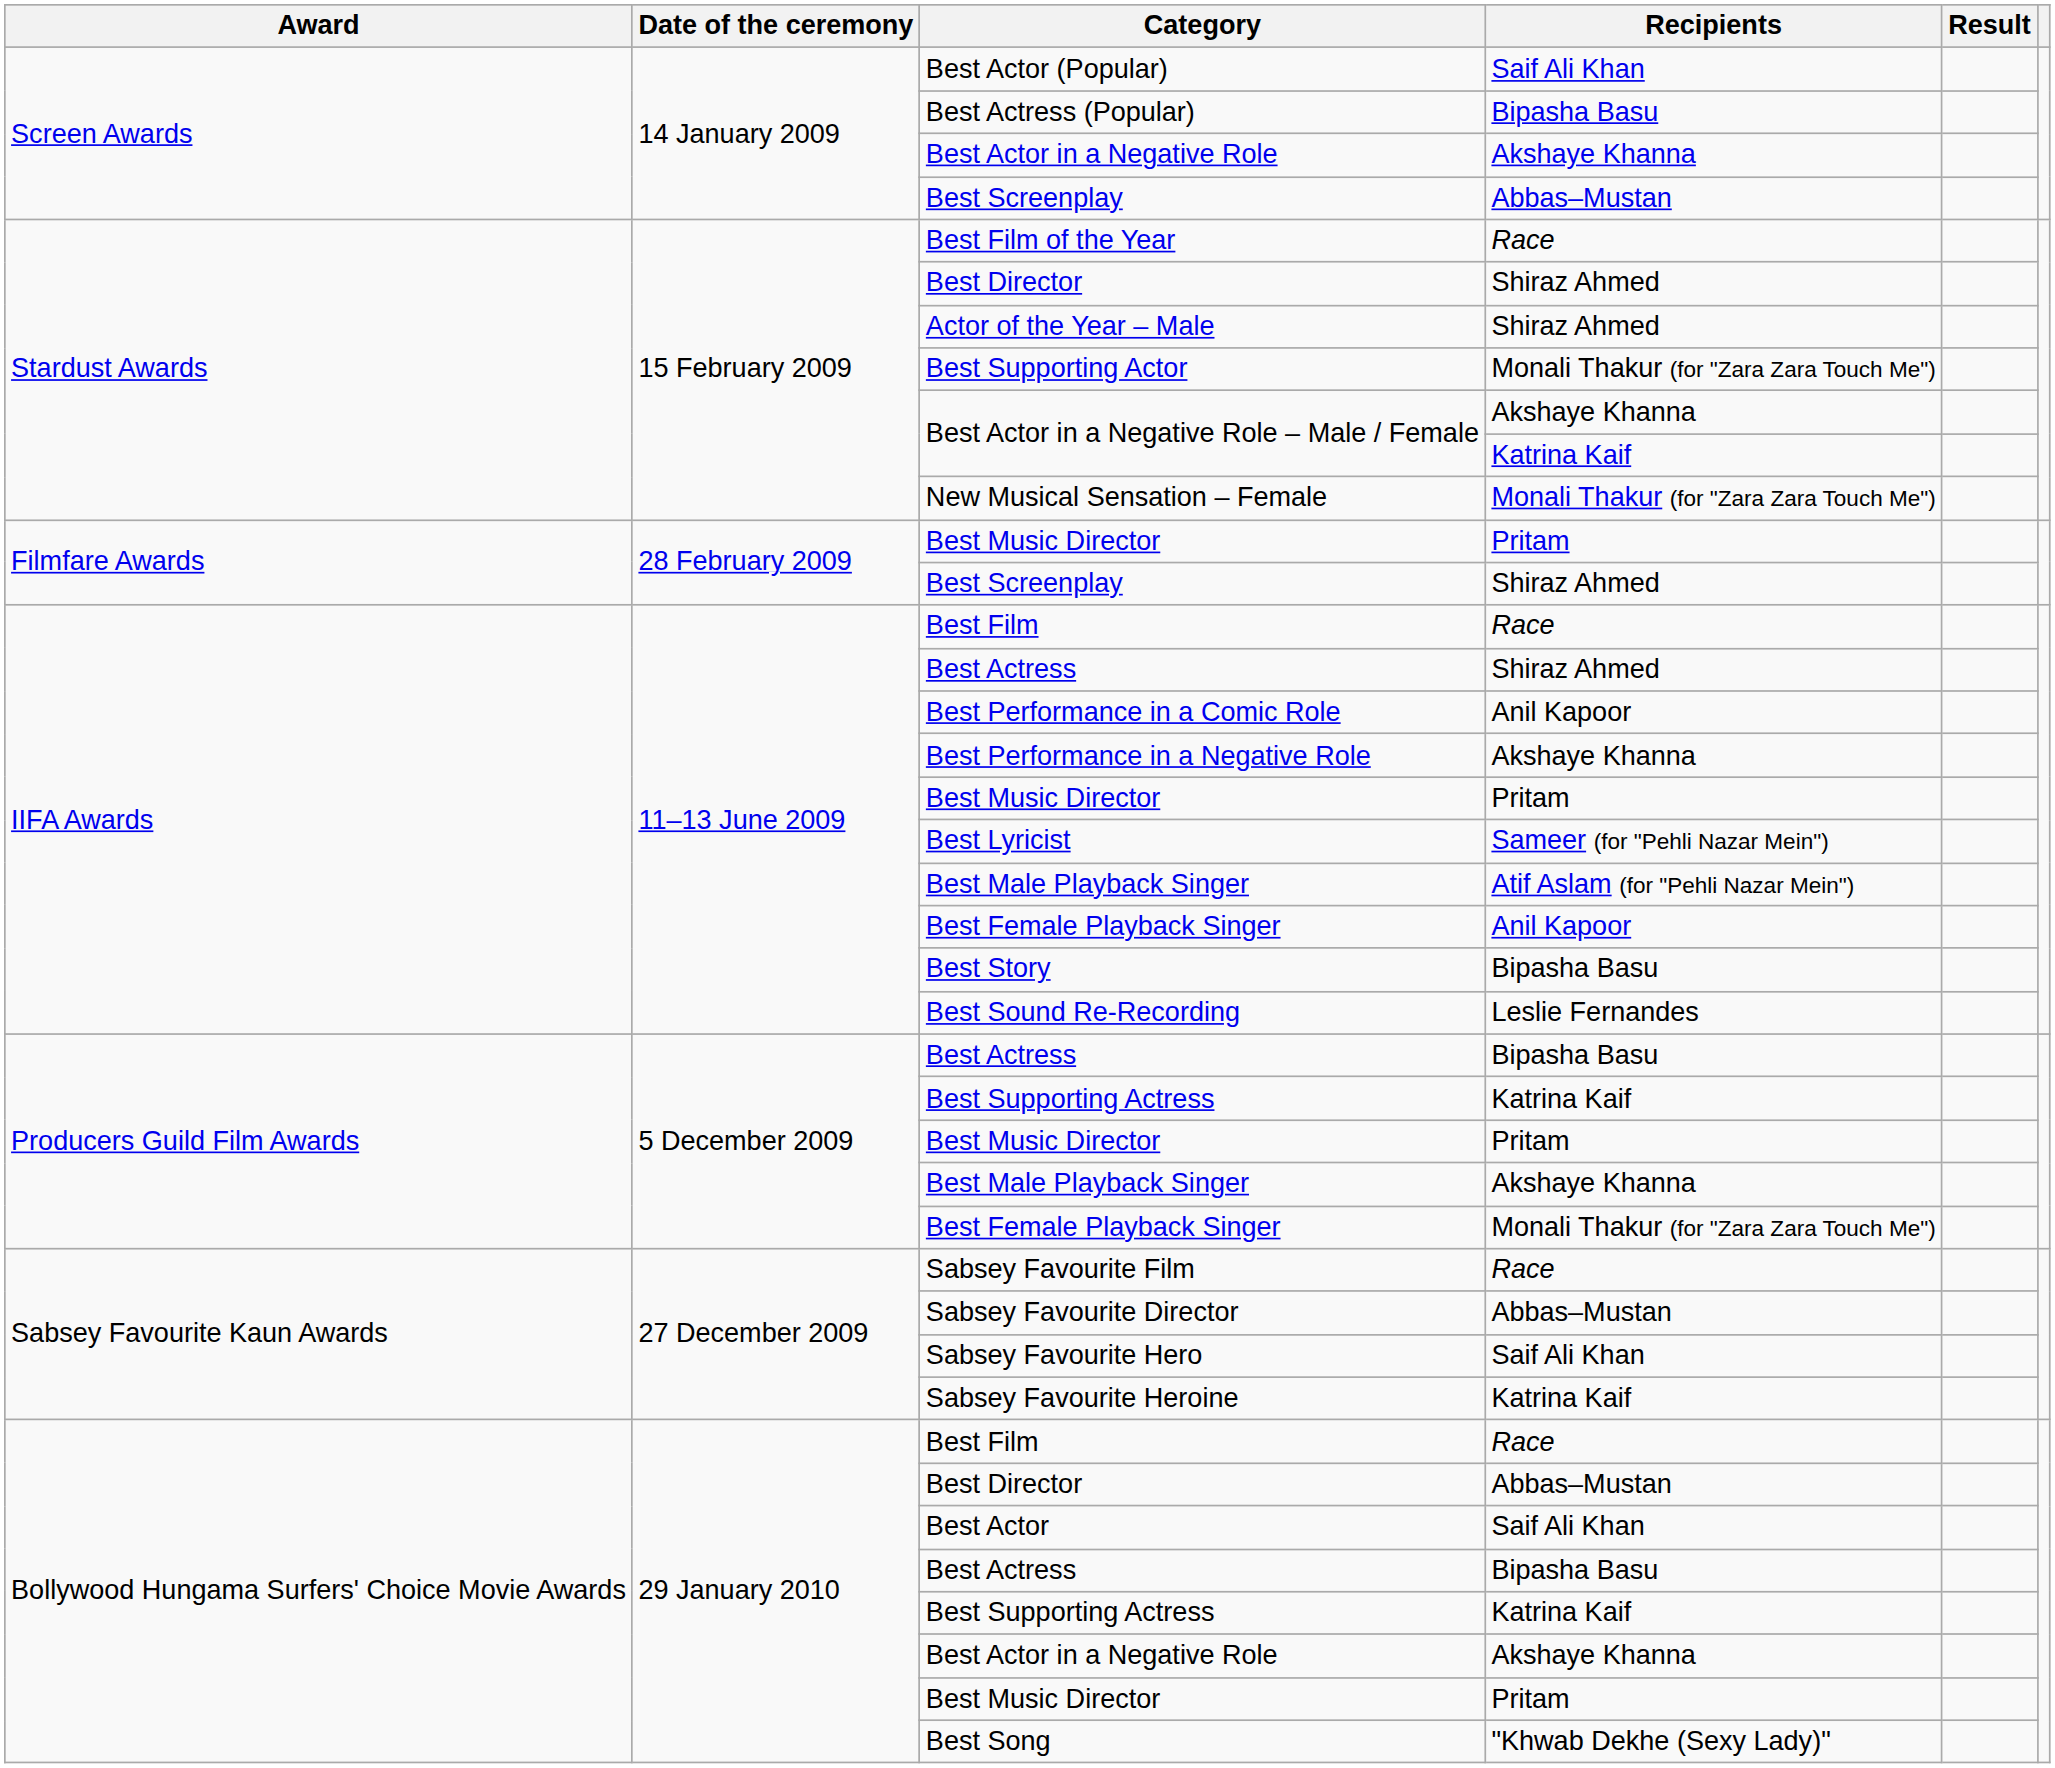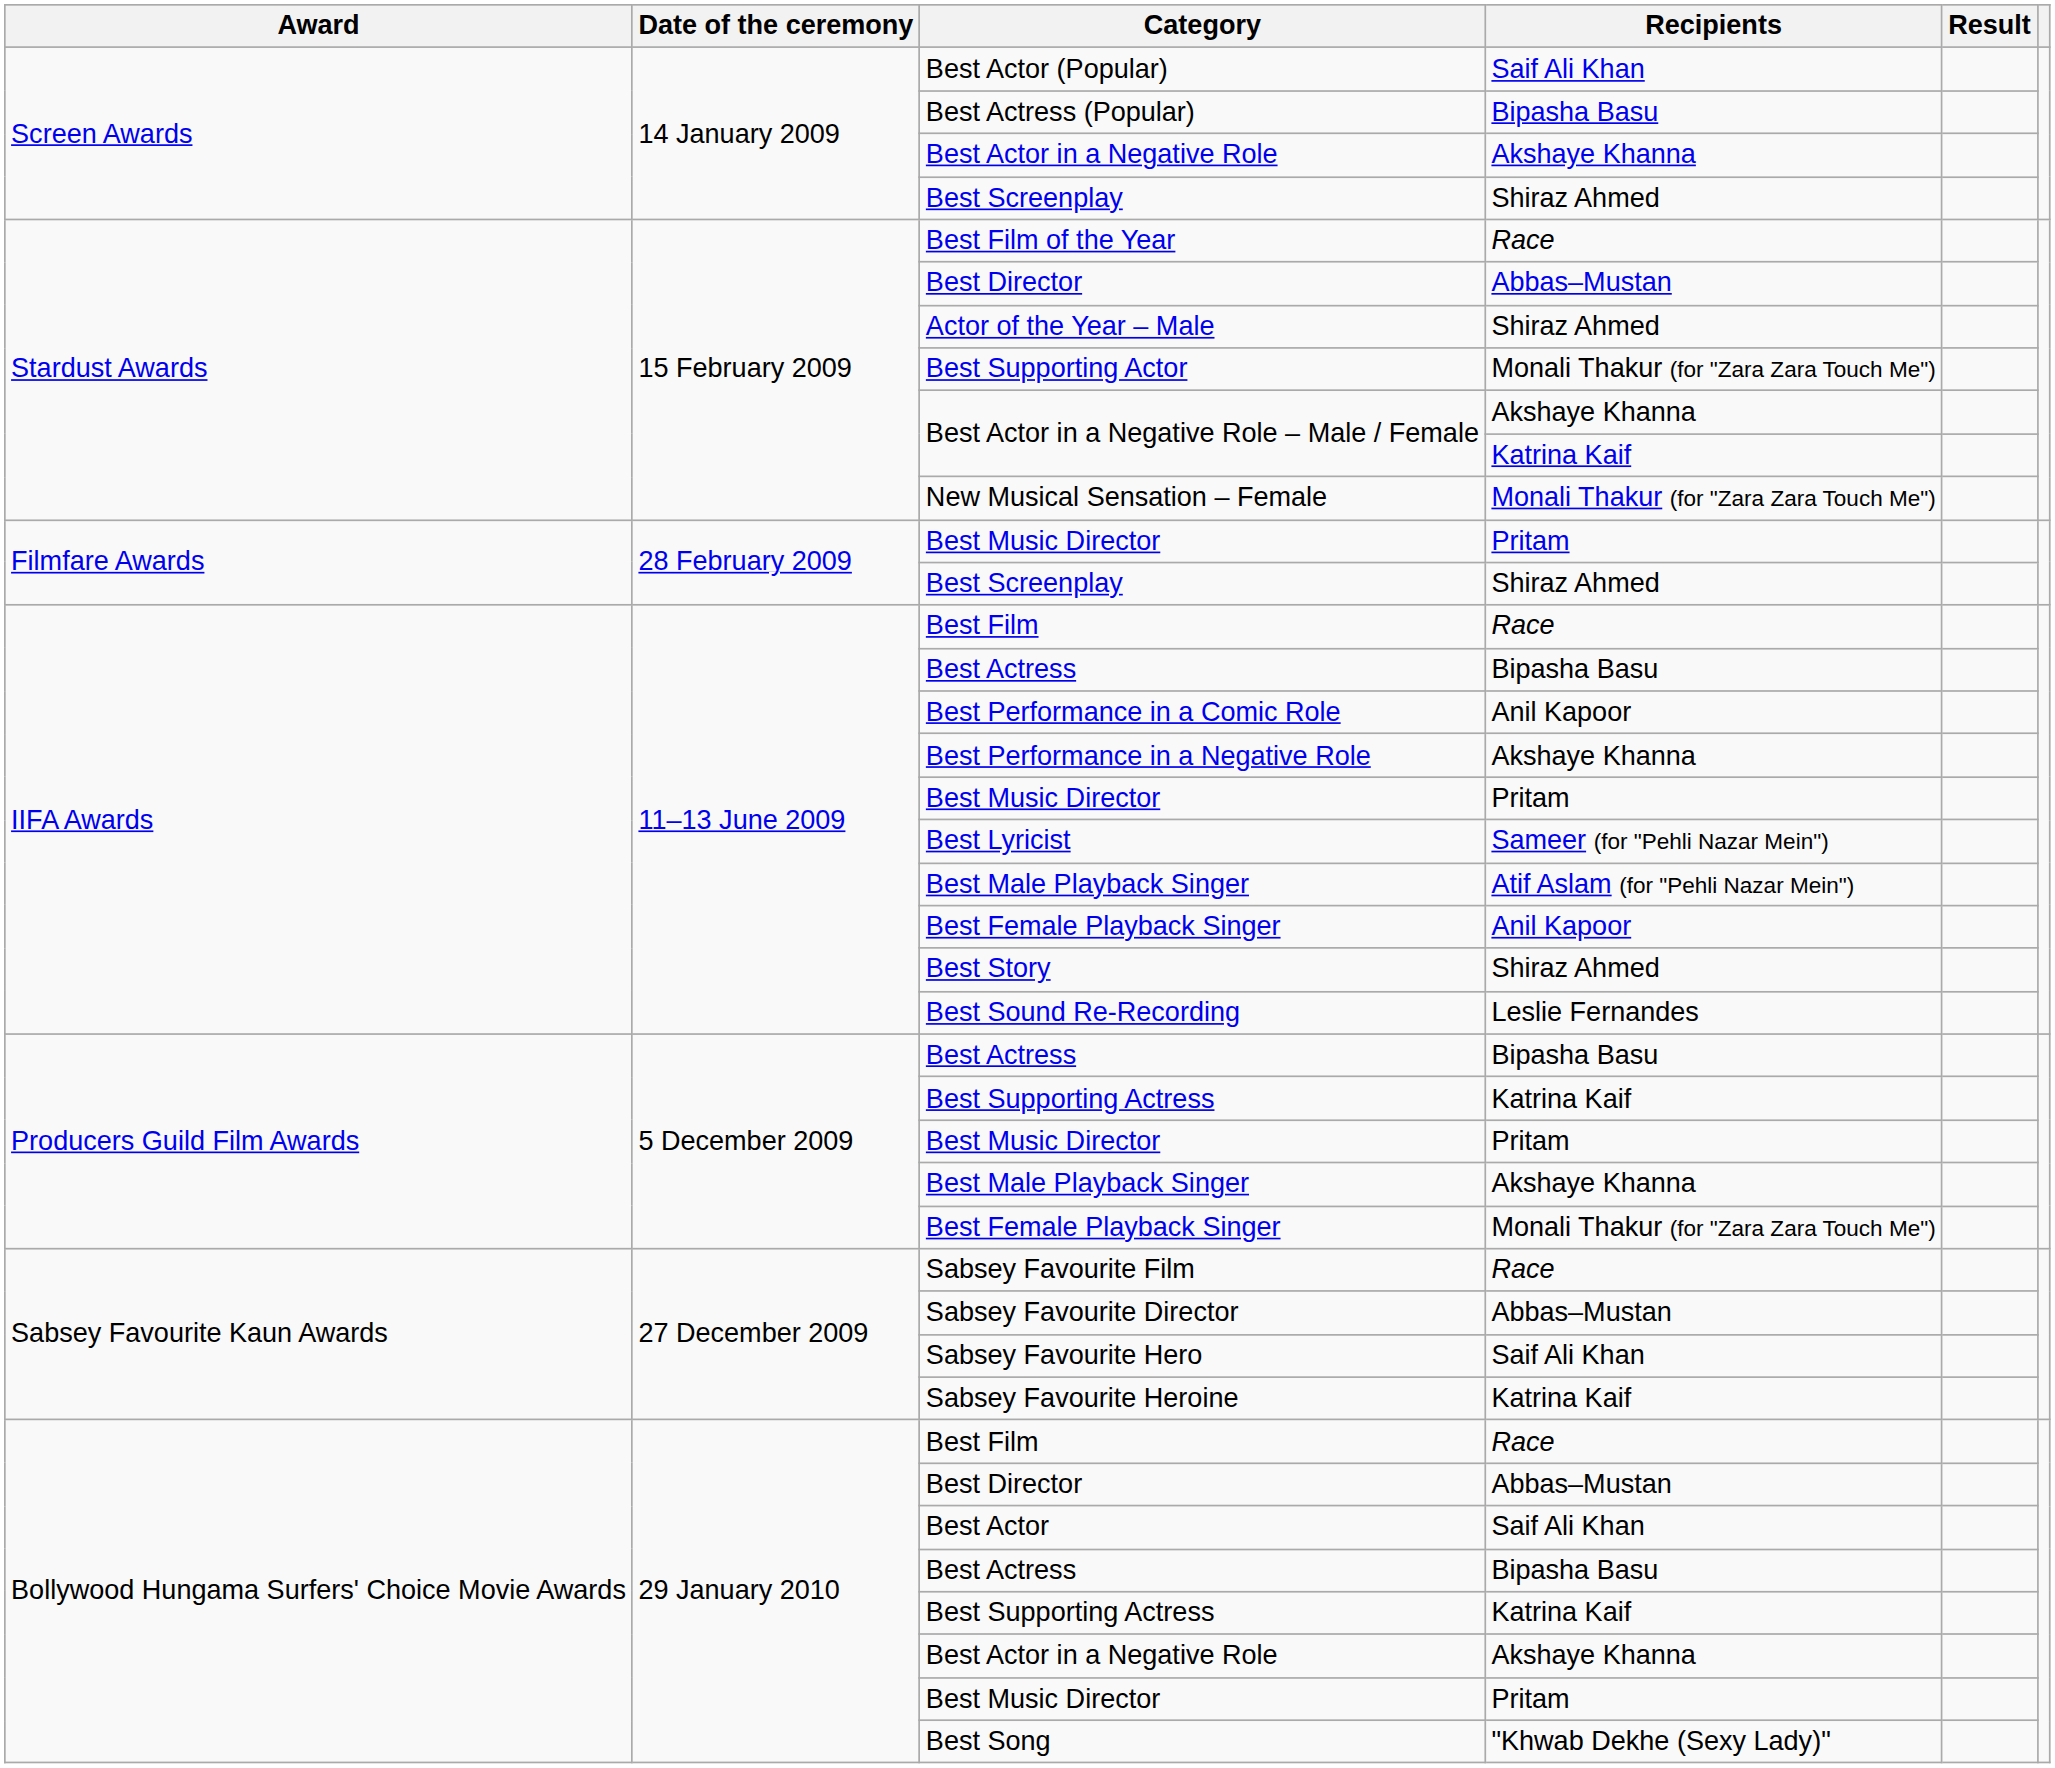 <table class="wikitable plainrowheaders sortable">
 <tr>
 <th scope="col">Award</th>
 <th scope="col">Date of the ceremony</th>
 <th scope="col">Category</th>
 <th scope="col">Recipients</th>
 <th scope="col">Result</th>
 <th class="unsortable" scope="col"></th>
 </tr>
 <tr>
 <td rowspan="4"><a href='#'>Screen Awards</a></td>
 <td rowspan="4">14 January 2009</td>
 <td>Best Actor (Popular)</td>
 <td><a href='#'>Saif Ali Khan</a></td>
 <td></td>
 <td rowspan="4"></td>
 </tr>
 <tr>
 <td>Best Actress (Popular)</td>
 <td><a href='#'>Bipasha Basu</a></td>
 <td></td>
 </tr>
 <tr>
 <td><a href='#'>Best Actor in a Negative Role</a></td>
 <td><a href='#'>Akshaye Khanna</a></td>
 <td></td>
 </tr>
 <tr>
 <td><a href='#'>Best Screenplay</a></td>
-<td><a href='#'>Abbas–Mustan</a></td>
+<td>Shiraz Ahmed</td>
 <td></td>
 </tr>
 <tr>
 <td rowspan="7"><a href='#'>Stardust Awards</a></td>
 <td rowspan="7">15 February 2009</td>
 <td><a href='#'>Best Film of the Year</a></td>
 <td><em>Race</em></td>
 <td></td>
 <td rowspan="7"></td>
 </tr>
 <tr>
 <td><a href='#'>Best Director</a></td>
-<td>Shiraz Ahmed</td>
+<td><a href='#'>Abbas–Mustan</a></td>
 <td></td>
 </tr>
 <tr>
 <td><a href='#'>Actor of the Year – Male</a></td>
 <td>Shiraz Ahmed</td>
 <td></td>
 </tr>
 <tr>
 <td><a href='#'>Best Supporting Actor</a></td>
 <td>Monali Thakur <small>(for "Zara Zara Touch Me")</small></td>
 <td></td>
 </tr>
 <tr>
 <td rowspan="2">Best Actor in a Negative Role – Male / Female</td>
 <td>Akshaye Khanna</td>
 <td></td>
 </tr>
 <tr>
 <td><a href='#'>Katrina Kaif</a></td>
 <td></td>
 </tr>
 <tr>
 <td>New Musical Sensation – Female</td>
 <td><a href='#'>Monali Thakur</a> <small>(for "Zara Zara Touch Me")</small></td>
 <td></td>
 </tr>
 <tr>
 <td rowspan="2" scope="row"><a href='#'>Filmfare Awards</a></td>
 <td rowspan="2"><a href='#'>28 February 2009</a></td>
 <td><a href='#'>Best Music Director</a></td>
 <td><a href='#'>Pritam</a></td>
 <td></td>
 <td rowspan="2"></td>
 </tr>
 <tr>
 <td><a href='#'>Best Screenplay</a></td>
 <td>Shiraz Ahmed</td>
 <td></td>
 </tr>
 <tr>
 <td rowspan="10" scope="row"><a href='#'>IIFA Awards</a></td>
 <td rowspan="10"><a href='#'>11–13 June 2009</a></td>
 <td><a href='#'>Best Film</a></td>
 <td><em>Race</em></td>
 <td></td>
 <td rowspan="10"></td>
 </tr>
 <tr>
 <td><a href='#'>Best Actress</a></td>
-<td>Shiraz Ahmed</td>
+<td>Bipasha Basu</td>
 <td></td>
 </tr>
 <tr>
 <td><a href='#'>Best Performance in a Comic Role</a></td>
 <td>Anil Kapoor</td>
 <td></td>
 </tr>
 <tr>
 <td><a href='#'>Best Performance in a Negative Role</a></td>
 <td>Akshaye Khanna</td>
 <td></td>
 </tr>
 <tr>
 <td><a href='#'>Best Music Director</a></td>
 <td>Pritam</td>
 <td></td>
 </tr>
 <tr>
 <td><a href='#'>Best Lyricist</a></td>
 <td><a href='#'>Sameer</a> <small>(for "Pehli Nazar Mein")</small></td>
 <td></td>
 </tr>
 <tr>
 <td><a href='#'>Best Male Playback Singer</a></td>
 <td><a href='#'>Atif Aslam</a> <small>(for "Pehli Nazar Mein")</small></td>
 <td></td>
 </tr>
 <tr>
 <td><a href='#'>Best Female Playback Singer</a></td>
 <td><a href='#'>Anil Kapoor</a></td>
 <td></td>
 </tr>
 <tr>
 <td><a href='#'>Best Story</a></td>
-<td>Bipasha Basu</td>
+<td>Shiraz Ahmed</td>
 <td></td>
 </tr>
 <tr>
 <td><a href='#'>Best Sound Re-Recording</a></td>
 <td>Leslie Fernandes</td>
 <td></td>
 </tr>
 <tr>
 <td rowspan="5"><a href='#'>Producers Guild Film Awards</a></td>
 <td rowspan="5">5 December 2009</td>
 <td><a href='#'>Best Actress</a></td>
 <td>Bipasha Basu</td>
 <td></td>
 <td rowspan="5"></td>
 </tr>
 <tr>
 <td><a href='#'>Best Supporting Actress</a></td>
 <td>Katrina Kaif</td>
 <td></td>
 </tr>
 <tr>
 <td><a href='#'>Best Music Director</a></td>
 <td>Pritam</td>
 <td></td>
 </tr>
 <tr>
 <td><a href='#'>Best Male Playback Singer</a></td>
 <td>Akshaye Khanna</td>
 <td></td>
 </tr>
 <tr>
 <td><a href='#'>Best Female Playback Singer</a></td>
 <td>Monali Thakur <small>(for "Zara Zara Touch Me")</small></td>
 <td></td>
 </tr>
 <tr>
 <td rowspan="4">Sabsey Favourite Kaun Awards</td>
 <td rowspan="4">27 December 2009</td>
 <td>Sabsey Favourite Film</td>
 <td><em>Race</em></td>
 <td></td>
 <td rowspan="4"></td>
 </tr>
 <tr>
 <td>Sabsey Favourite Director</td>
 <td>Abbas–Mustan</td>
 <td></td>
 </tr>
 <tr>
 <td>Sabsey Favourite Hero</td>
 <td>Saif Ali Khan</td>
 <td></td>
 </tr>
 <tr>
 <td>Sabsey Favourite Heroine</td>
 <td>Katrina Kaif</td>
 <td></td>
 </tr>
 <tr>
 <td rowspan="8">Bollywood Hungama Surfers' Choice Movie Awards</td>
 <td rowspan="8">29 January 2010</td>
 <td>Best Film</td>
 <td><em>Race</em></td>
 <td></td>
 <td rowspan="8"></td>
 </tr>
 <tr>
 <td>Best Director</td>
 <td>Abbas–Mustan</td>
 <td></td>
 </tr>
 <tr>
 <td>Best Actor</td>
 <td>Saif Ali Khan</td>
 <td></td>
 </tr>
 <tr>
 <td>Best Actress</td>
 <td>Bipasha Basu</td>
 <td></td>
 </tr>
 <tr>
 <td>Best Supporting Actress</td>
 <td>Katrina Kaif</td>
 <td></td>
 </tr>
 <tr>
 <td>Best Actor in a Negative Role</td>
 <td>Akshaye Khanna</td>
 <td></td>
 </tr>
 <tr>
 <td>Best Music Director</td>
 <td>Pritam</td>
 <td></td>
 </tr>
 <tr>
 <td>Best Song</td>
 <td>"Khwab Dekhe (Sexy Lady)"</td>
 <td></td>
 </tr>
 </table>
